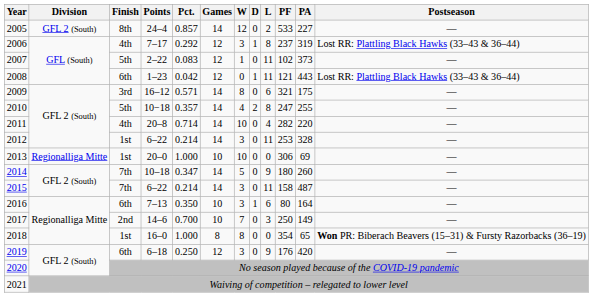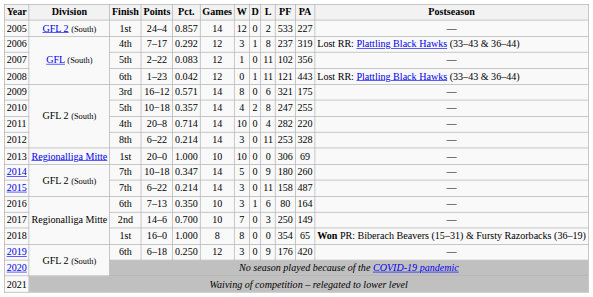 <table class="wikitable" style="text-align:center;">
 <tr>
 <th>Year</th>
 <th>Division</th>
 <th>Finish</th>
 <th>Points</th>
 <th>Pct.</th>
 <th>Games</th>
 <th>W</th>
 <th>D</th>
 <th>L</th>
 <th>PF</th>
 <th>PA</th>
 <th>Postseason</th>
 </tr>
 <tr>
 <td>2005</td>
 <td><a href='#'>GFL 2</a> <small>(South)</small></td>
-<td>8th</td>
+<td>1st</td>
 <td>24–4</td>
 <td>0.857</td>
 <td>14</td>
 <td>12</td>
 <td>0</td>
 <td>2</td>
 <td>533</td>
 <td>227</td>
 <td>—</td>
 </tr>
 <tr>
 <td>2006</td>
 <td rowspan="3"><a href='#'>GFL</a> <small>(South)</small></td>
 <td>4th</td>
 <td>7–17</td>
 <td>0.292</td>
 <td>12</td>
 <td>3</td>
 <td>1</td>
 <td>8</td>
 <td>237</td>
 <td>319</td>
 <td style="text-align:left;">Lost RR: <a href='#'>Plattling Black Hawks</a> (33–43 & 36–44)</td>
 </tr>
 <tr>
 <td>2007</td>
 <td>5th</td>
 <td>2–22</td>
 <td>0.083</td>
 <td>12</td>
 <td>1</td>
 <td>0</td>
 <td>11</td>
 <td>102</td>
-<td>373</td>
+<td>356</td>
 <td>—</td>
 </tr>
 <tr>
 <td>2008</td>
 <td>6th</td>
 <td>1–23</td>
 <td>0.042</td>
 <td>12</td>
 <td>0</td>
 <td>1</td>
 <td>11</td>
 <td>121</td>
 <td>443</td>
 <td style="text-align:left;">Lost RR: <a href='#'>Plattling Black Hawks</a> (33–43 & 36–44)</td>
 </tr>
 <tr>
 <td>2009</td>
 <td rowspan="4">GFL 2 <small>(South)</small></td>
 <td>3rd</td>
 <td>16–12</td>
 <td>0.571</td>
 <td>14</td>
 <td>8</td>
 <td>0</td>
 <td>6</td>
 <td>321</td>
 <td>175</td>
 <td>—</td>
 </tr>
 <tr>
 <td>2010</td>
 <td>5th</td>
 <td>10−18</td>
 <td>0.357</td>
 <td>14</td>
 <td>4</td>
 <td>2</td>
 <td>8</td>
 <td>247</td>
 <td>255</td>
 <td>—</td>
 </tr>
 <tr>
 <td>2011</td>
 <td>4th</td>
 <td>20–8</td>
 <td>0.714</td>
 <td>14</td>
 <td>10</td>
 <td>0</td>
 <td>4</td>
 <td>282</td>
 <td>220</td>
 <td>—</td>
 </tr>
 <tr>
 <td>2012</td>
-<td>1st</td>
+<td>8th</td>
 <td>6–22</td>
 <td>0.214</td>
 <td>14</td>
 <td>3</td>
 <td>0</td>
 <td>11</td>
 <td>253</td>
 <td>328</td>
 <td>—</td>
 </tr>
 <tr>
 <td>2013</td>
 <td><a href='#'>Regionalliga Mitte</a></td>
 <td>1st</td>
 <td>20–0</td>
 <td>1.000</td>
 <td>10</td>
 <td>10</td>
 <td>0</td>
 <td>0</td>
 <td>306</td>
 <td>69</td>
 <td>—</td>
 </tr>
 <tr>
 <td><a href='#'>2014</a></td>
 <td rowspan="2">GFL 2 <small>(South)</small></td>
 <td>7th</td>
 <td>10–18</td>
 <td>0.347</td>
 <td>14</td>
 <td>5</td>
 <td>0</td>
 <td>9</td>
 <td>180</td>
 <td>260</td>
 <td>—</td>
 </tr>
 <tr>
 <td><a href='#'>2015</a></td>
 <td>7th</td>
 <td>6–22</td>
 <td>0.214</td>
 <td>14</td>
 <td>3</td>
 <td>0</td>
 <td>11</td>
 <td>158</td>
 <td>487</td>
 <td>—</td>
 </tr>
 <tr>
 <td>2016</td>
 <td rowspan="3">Regionalliga Mitte</td>
 <td>6th</td>
 <td>7–13</td>
 <td>0.350</td>
 <td>10</td>
 <td>3</td>
 <td>1</td>
 <td>6</td>
 <td>80</td>
 <td>164</td>
 <td>—</td>
 </tr>
 <tr>
 <td>2017</td>
 <td>2nd</td>
 <td>14–6</td>
 <td>0.700</td>
 <td>10</td>
 <td>7</td>
 <td>0</td>
 <td>3</td>
 <td>250</td>
 <td>149</td>
 <td>—</td>
 </tr>
 <tr>
 <td>2018</td>
 <td>1st</td>
 <td>16–0</td>
 <td>1.000</td>
 <td>8</td>
 <td>8</td>
 <td>0</td>
 <td>0</td>
 <td>354</td>
 <td>65</td>
 <td style="text-align:left"><strong>Won</strong> PR: Biberach Beavers (15–31) & Fursty Razorbacks (36–19)</td>
 </tr>
 <tr>
 <td><a href='#'>2019</a></td>
 <td rowspan="2">GFL 2 <small>(South)</small></td>
 <td>6th</td>
 <td>6–18</td>
 <td>0.250</td>
 <td>12</td>
 <td>3</td>
 <td>0</td>
 <td>9</td>
 <td>176</td>
 <td>420</td>
 <td>—</td>
 </tr>
 <tr>
 <td><a href='#'>2020</a></td>
 <td colspan="10" style="background:#C0C0C0"><em>No season played because of the <a href='#'>COVID-19 pandemic</a></em></td>
 </tr>
 <tr>
 <td>2021</td>
 <td colspan="11" style="background:#C0C0C0"><em>Waiving of competition – relegated to lower level</em></td>
 </tr>
 </table>
